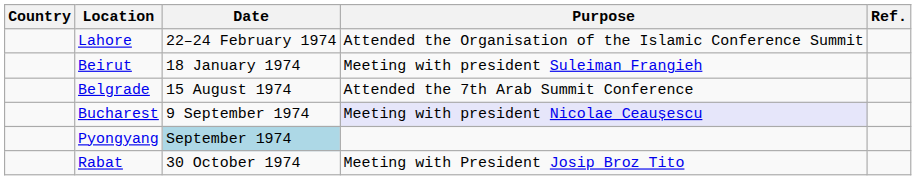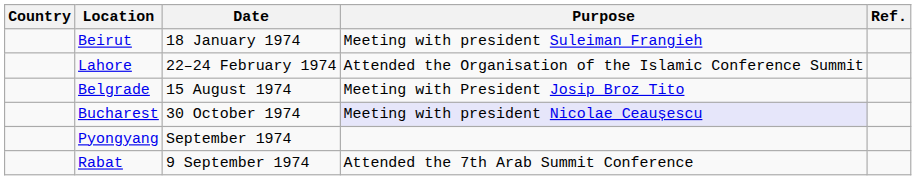 <table class="wikitable">
 <tr>
 <th>Country</th>
 <th>Location</th>
 <th>Date</th>
 <th>Purpose</th>
 <th>Ref.</th>
 </tr>
 <tr>
 <td></td>
+<td><a href='#'>Beirut</a></td>
+<td>18 January 1974</td>
+<td>Meeting with president <a href='#'>Suleiman Frangieh</a></td>
+<td></td>
+</tr>
+<tr>
+<td></td>
 <td><a href='#'>Lahore</a></td>
 <td>22–24 February 1974</td>
 <td>Attended the Organisation of the Islamic Conference Summit</td>
 <td></td>
 </tr>
 <tr>
 <td></td>
-<td><a href='#'>Beirut</a></td>
-<td>18 January 1974</td>
-<td>Meeting with president <a href='#'>Suleiman Frangieh</a></td>
-<td></td>
-</tr>
-<tr>
-<td></td>
 <td><a href='#'>Belgrade</a></td>
 <td>15 August 1974</td>
-<td>Attended the 7th Arab Summit Conference</td>
+<td>Meeting with President <a href='#'>Josip Broz Tito</a></td>
 <td></td>
 </tr>
 <tr>
 <td></td>
 <td><a href='#'>Bucharest</a></td>
-<td>9 September 1974</td>
+<td>30 October 1974</td>
 <td style="background: lavender;">Meeting with president <a href='#'>Nicolae Ceaușescu</a></td>
 <td></td>
 </tr>
 <tr>
 <td></td>
 <td><a href='#'>Pyongyang</a></td>
-<td style="background: lightblue;">September 1974</td>
+<td>September 1974</td>
 <td></td>
 <td></td>
 </tr>
 <tr>
 <td></td>
 <td><a href='#'>Rabat</a></td>
-<td>30 October 1974</td>
-<td>Meeting with President <a href='#'>Josip Broz Tito</a></td>
+<td>9 September 1974</td>
+<td>Attended the 7th Arab Summit Conference</td>
 <td></td>
 </tr>
 </table>
